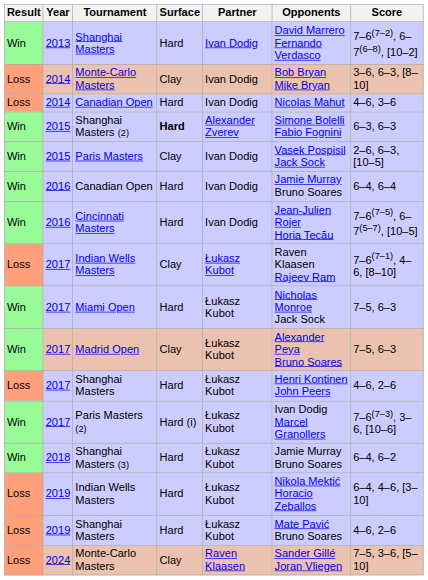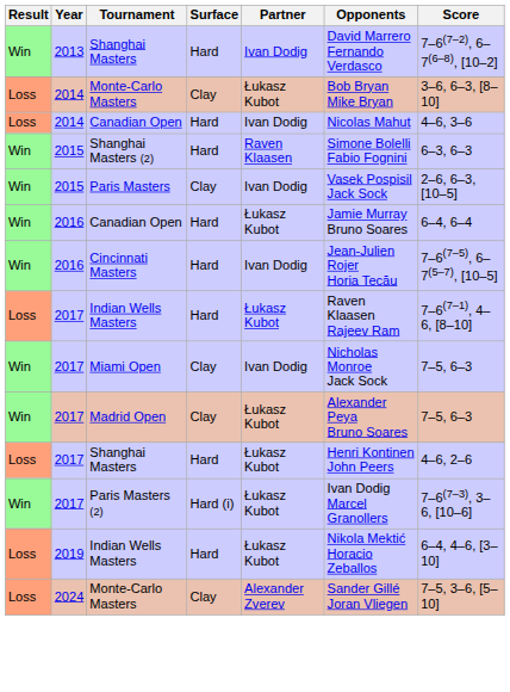 <table class="sortable wikitable nowrap">
 <tr>
 <th style="width:40px">Result</th>
 <th>Year</th>
 <th>Tournament</th>
 <th>Surface</th>
 <th>Partner</th>
 <th>Opponents</th>
 <th class="unsortable">Score</th>
 </tr>
 <tr bgcolor=CCCCFF>
 <td style="background:#98fb98;">Win</td>
 <td><a href='#'>2013</a></td>
 <td><a href='#'>Shanghai Masters</a></td>
 <td>Hard</td>
 <td> <a href='#'>Ivan Dodig</a></td>
 <td> <a href='#'>David Marrero</a><br> <a href='#'>Fernando Verdasco</a></td>
 <td>7–6<sup>(7–2)</sup>, 6–7<sup>(6–8)</sup>, [10–2]</td>
 </tr>
 <tr bgcolor=ebc2af>
 <td style="background:#ffa07a;">Loss</td>
 <td><a href='#'>2014</a></td>
 <td><a href='#'>Monte-Carlo Masters</a></td>
 <td>Clay</td>
-<td> Ivan Dodig</td>
+<td> Łukasz Kubot</td>
 <td> <a href='#'>Bob Bryan</a><br> <a href='#'>Mike Bryan</a></td>
 <td>3–6, 6–3, [8–10]</td>
 </tr>
 <tr bgcolor=CCCCFF>
 <td style="background:#ffa07a;">Loss</td>
 <td><a href='#'>2014</a></td>
 <td><a href='#'>Canadian Open</a></td>
 <td>Hard</td>
 <td> Ivan Dodig</td>
 <td> <a href='#'>Nicolas Mahut</a> <br> </td>
 <td>4–6, 3–6</td>
 </tr>
 <tr bgcolor=CCCCFF>
 <td style="background:#98fb98;">Win</td>
 <td><a href='#'>2015</a></td>
 <td>Shanghai Masters <small>(2)</small></td>
-<td><strong>Hard</strong></td>
-<td> <a href='#'>Alexander Zverev</a></td>
+<td>Hard</td>
+<td> <a href='#'>Raven Klaasen</a></td>
 <td> <a href='#'>Simone Bolelli</a><br> <a href='#'>Fabio Fognini</a></td>
 <td>6–3, 6–3</td>
 </tr>
 <tr bgcolor=CCCCFF>
 <td style="background:#98fb98;">Win</td>
 <td><a href='#'>2015</a></td>
 <td><a href='#'>Paris Masters</a></td>
 <td>Clay</td>
 <td> Ivan Dodig</td>
 <td> <a href='#'>Vasek Pospisil</a><br> <a href='#'>Jack Sock</a></td>
 <td>2–6, 6–3, [10–5]</td>
 </tr>
 <tr bgcolor=CCCCFF>
 <td style="background:#98fb98;">Win</td>
 <td><a href='#'>2016</a></td>
 <td>Canadian Open</td>
 <td>Hard</td>
-<td> Ivan Dodig</td>
+<td> Łukasz Kubot</td>
 <td> <a href='#'>Jamie Murray</a><br> Bruno Soares</td>
 <td>6–4, 6–4</td>
 </tr>
 <tr bgcolor=CCCCFF>
 <td style="background:#98fb98;">Win</td>
 <td><a href='#'>2016</a></td>
 <td><a href='#'>Cincinnati Masters</a></td>
 <td>Hard</td>
 <td> Ivan Dodig</td>
 <td> <a href='#'>Jean-Julien Rojer</a><br> <a href='#'>Horia Tecău</a></td>
 <td>7–6<sup>(7–5)</sup>, 6–7<sup>(5–7)</sup>, [10–5]</td>
 </tr>
 <tr bgcolor=#CCCCFF>
 <td style="background:#ffa07a;">Loss</td>
 <td><a href='#'>2017</a></td>
 <td><a href='#'>Indian Wells Masters</a></td>
-<td>Clay</td>
+<td>Hard</td>
 <td> <a href='#'>Łukasz Kubot</a></td>
 <td> Raven Klaasen <br>  <a href='#'>Rajeev Ram</a></td>
 <td>7–6<sup>(7–1)</sup>, 4–6, [8–10]</td>
 </tr>
 <tr bgcolor=#CCCCFF>
 <td bgcolor=98FB98>Win</td>
 <td><a href='#'>2017</a></td>
 <td><a href='#'>Miami Open</a></td>
-<td>Hard</td>
-<td> Łukasz Kubot</td>
+<td>Clay</td>
+<td> Ivan Dodig</td>
 <td> <a href='#'>Nicholas Monroe</a> <br>  Jack Sock</td>
 <td>7–5, 6–3</td>
 </tr>
 <tr bgcolor=#EBC2AF>
 <td bgcolor=98FB98>Win</td>
 <td><a href='#'>2017</a></td>
 <td><a href='#'>Madrid Open</a></td>
 <td>Clay</td>
 <td> Łukasz Kubot</td>
 <td> <a href='#'>Alexander Peya</a><br> <a href='#'>Bruno Soares</a></td>
 <td>7–5, 6–3</td>
 </tr>
 <tr bgcolor=#CCCCFF>
 <td style="background:#ffa07a;">Loss</td>
 <td><a href='#'>2017</a></td>
 <td>Shanghai Masters</td>
 <td>Hard</td>
 <td> Łukasz Kubot</td>
 <td> <a href='#'>Henri Kontinen</a> <br>  <a href='#'>John Peers</a></td>
 <td>4–6, 2–6</td>
 </tr>
 <tr bgcolor=CCCCFF>
 <td style="background:#98fb98;">Win</td>
 <td><a href='#'>2017</a></td>
 <td>Paris Masters <small>(2)</small></td>
 <td>Hard (i)</td>
 <td> Łukasz Kubot</td>
 <td> Ivan Dodig <br>  <a href='#'>Marcel Granollers</a></td>
 <td>7–6<sup>(7–3)</sup>, 3–6, [10–6]</td>
 </tr>
 <tr bgcolor=#CCCCFF>
-<td style="background:#98fb98;">Win</td>
-<td><a href='#'>2018</a></td>
-<td>Shanghai Masters <small>(3)</small></td>
-<td>Hard</td>
-<td> Łukasz Kubot</td>
-<td> Jamie Murray <br>  Bruno Soares</td>
-<td>6–4, 6–2</td>
-</tr>
-<tr bgcolor=#CCCCFF>
 <td style="background:#ffa07a;">Loss</td>
 <td><a href='#'>2019</a></td>
 <td>Indian Wells Masters</td>
 <td>Hard</td>
 <td> Łukasz Kubot</td>
 <td> <a href='#'>Nikola Mektić</a> <br>  <a href='#'>Horacio Zeballos</a></td>
 <td>6–4, 4–6, [3–10]</td>
 </tr>
-<tr bgcolor=#CCCCFF>
-<td bgcolor=FFA07A>Loss</td>
-<td><a href='#'>2019</a></td>
-<td>Shanghai Masters</td>
-<td>Hard</td>
-<td> Łukasz Kubot</td>
-<td> <a href='#'>Mate Pavić</a> <br>  Bruno Soares</td>
-<td>4–6, 2–6</td>
-</tr>
 <tr bgcolor=#EBC2AF>
 <td bgcolor=FFA07A>Loss</td>
 <td><a href='#'>2024</a></td>
 <td>Monte-Carlo Masters</td>
 <td>Clay</td>
-<td> <a href='#'>Raven Klaasen</a></td>
+<td> <a href='#'>Alexander Zverev</a></td>
 <td> <a href='#'>Sander Gillé</a><br> <a href='#'>Joran Vliegen</a></td>
 <td>7–5, 3–6, [5–10]</td>
 </tr>
 </table>
